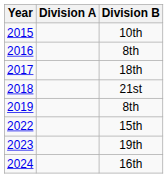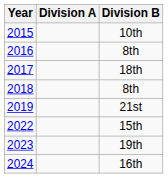 <table class="wikitable" style="text-align:center">
 <tr>
 <th>Year</th>
 <th>Division A</th>
 <th>Division B</th>
 </tr>
 <tr>
 <td><a href='#'>2015</a></td>
 <td></td>
 <td>10th</td>
 </tr>
 <tr>
 <td><a href='#'>2016</a></td>
 <td></td>
 <td>8th</td>
 </tr>
 <tr>
 <td><a href='#'>2017</a></td>
 <td></td>
 <td>18th</td>
 </tr>
 <tr>
 <td><a href='#'>2018</a></td>
 <td></td>
-<td>21st</td>
+<td>8th</td>
 </tr>
 <tr>
 <td><a href='#'>2019</a></td>
 <td></td>
-<td>8th</td>
+<td>21st</td>
 </tr>
 <tr>
 <td><a href='#'>2022</a></td>
 <td></td>
 <td>15th</td>
 </tr>
 <tr>
 <td><a href='#'>2023</a></td>
 <td></td>
 <td>19th</td>
 </tr>
 <tr>
 <td><a href='#'>2024</a></td>
 <td></td>
 <td>16th</td>
 </tr>
 </table>
